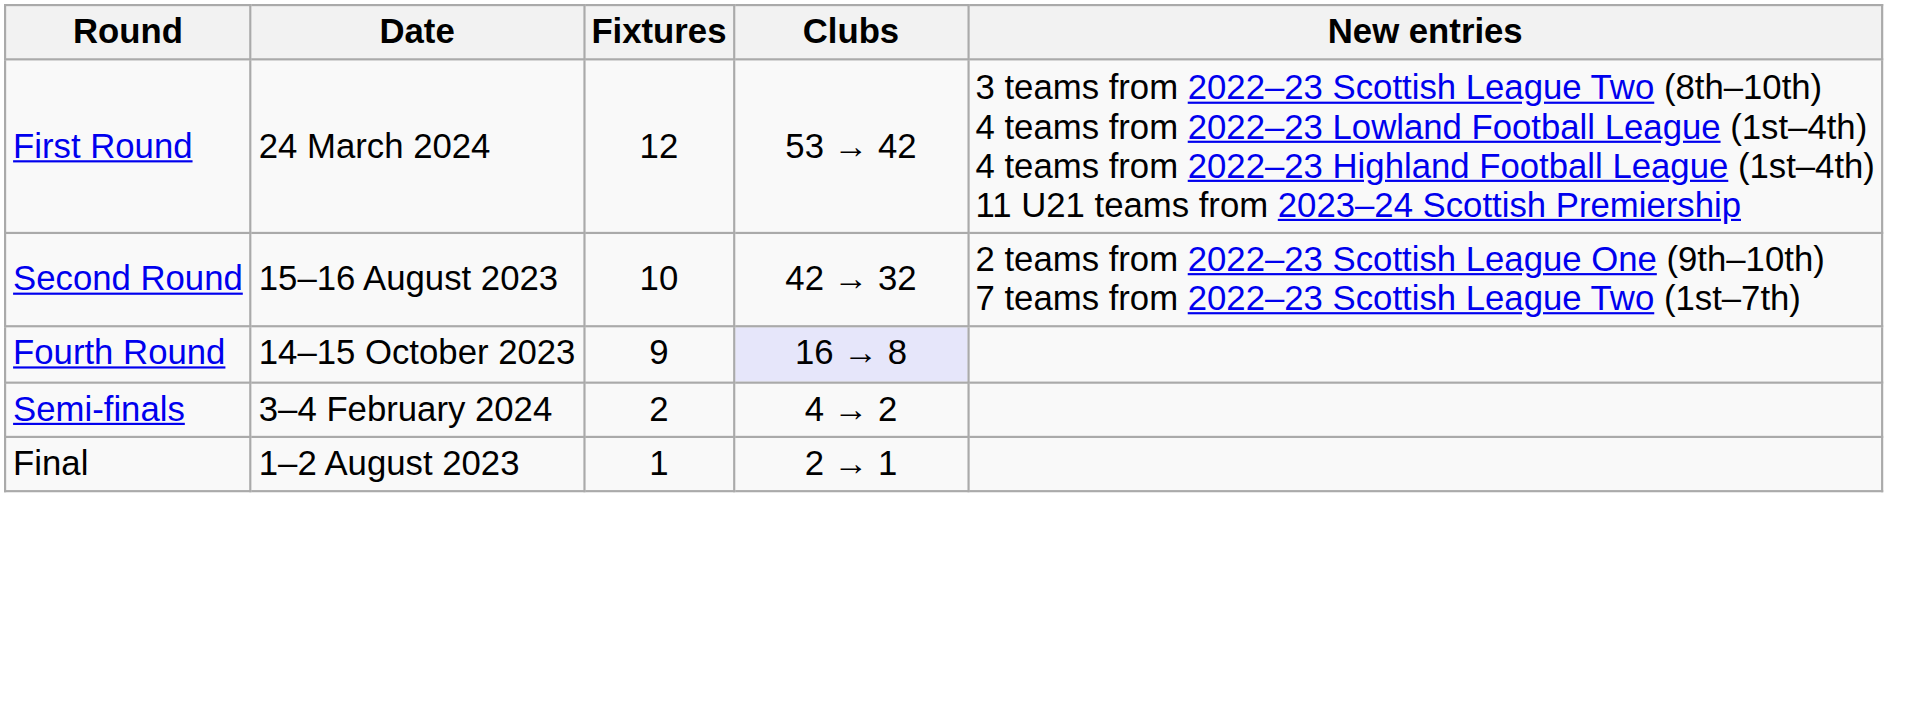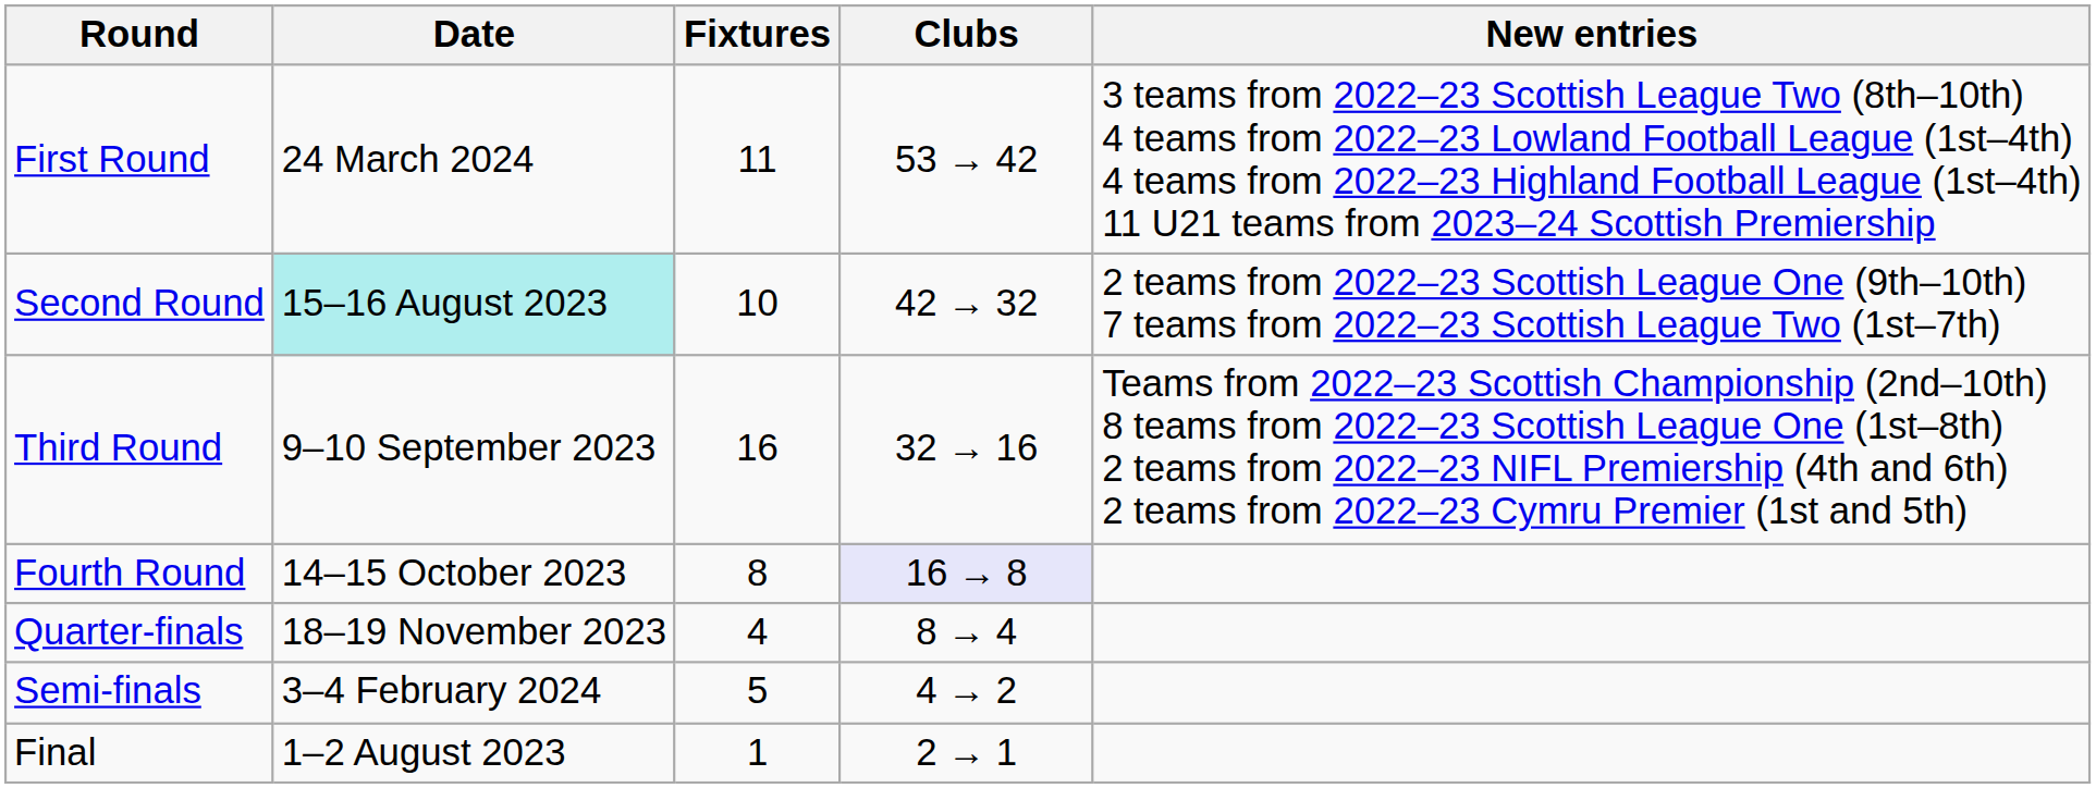 <table class="wikitable">
 <tr>
 <th>Round</th>
 <th>Date</th>
 <th>Fixtures</th>
 <th width="100">Clubs</th>
 <th>New entries</th>
 </tr>
 <tr align="center">
 <td align="left"><a href='#'>First Round</a></td>
 <td align="left">24 March 2024</td>
-<td>12</td>
+<td>11</td>
 <td>53 → 42</td>
 <td align="left">3 teams from <a href='#'>2022–23 Scottish League Two</a> (8th–10th)<br>4 teams from <a href='#'>2022–23 Lowland Football League</a> (1st–4th)<br>4 teams from <a href='#'>2022–23 Highland Football League</a> (1st–4th)<br>11 U21 teams from <a href='#'>2023–24 Scottish Premiership</a></td>
 </tr>
 <tr align="center">
 <td align="left"><a href='#'>Second Round</a></td>
-<td align="left">15–16 August 2023</td>
+<td align="left" style="background: paleturquoise;">15–16 August 2023</td>
 <td>10</td>
 <td>42 → 32</td>
 <td align="left">2 teams from <a href='#'>2022–23 Scottish League One</a> (9th–10th)<br>7 teams from <a href='#'>2022–23 Scottish League Two</a> (1st–7th)</td>
 </tr>
 <tr align="center">
+<td align="left"><a href='#'>Third Round</a></td>
+<td align="left">9–10 September 2023</td>
+<td>16</td>
+<td>32 → 16</td>
+<td align="left">Teams from <a href='#'>2022–23 Scottish Championship</a> (2nd–10th)<br>8 teams from <a href='#'>2022–23 Scottish League One</a> (1st–8th)<br>2 teams from <a href='#'>2022–23 NIFL Premiership</a> (4th and 6th)<br>2 teams from <a href='#'>2022–23 Cymru Premier</a> (1st and 5th)</td>
+</tr>
+<tr align="center">
 <td align="left"><a href='#'>Fourth Round</a></td>
 <td align="left">14–15 October 2023</td>
-<td>9</td>
+<td>8</td>
 <td style="background: lavender;">16 → 8</td>
+<td></td>
+</tr>
+<tr align="center">
+<td align="left"><a href='#'>Quarter-finals</a></td>
+<td align="left">18–19 November 2023</td>
+<td>4</td>
+<td>8 → 4</td>
 <td></td>
 </tr>
 <tr align="center">
 <td align="left"><a href='#'>Semi-finals</a></td>
 <td align="left">3–4 February 2024</td>
-<td>2</td>
+<td>5</td>
 <td>4 → 2</td>
 <td></td>
 </tr>
 <tr align="center">
 <td align="left">Final</td>
 <td align="left">1–2 August 2023</td>
 <td>1</td>
 <td>2 → 1</td>
 <td></td>
 </tr>
 </table>
